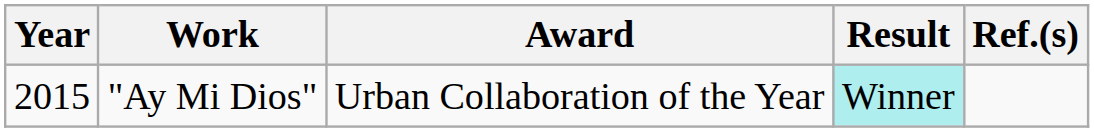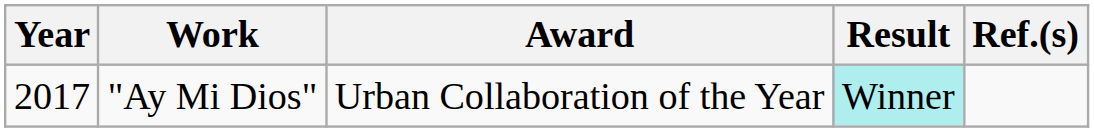 <table class="wikitable">
 <tr>
 <th>Year</th>
 <th>Work</th>
 <th>Award</th>
 <th>Result</th>
 <th>Ref.(s)</th>
 </tr>
 <tr>
-<td>2015</td>
+<td>2017</td>
 <td>"Ay Mi Dios"</td>
 <td>Urban Collaboration of the Year</td>
 <td style="background: paleturquoise;">Winner</td>
 <td></td>
 </tr>
 </table>
